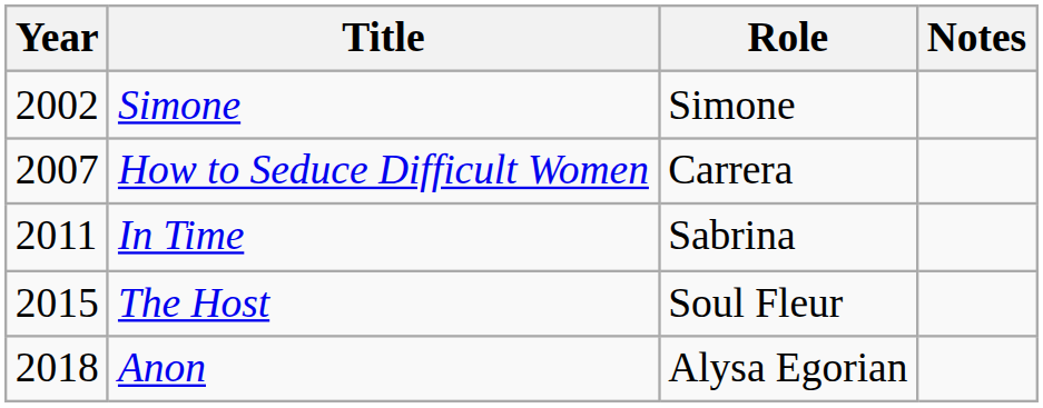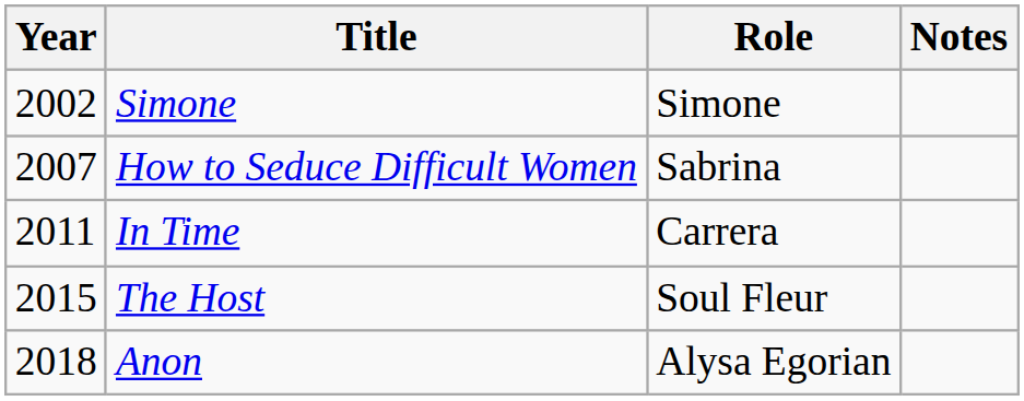 <table class="wikitable sortable">
 <tr>
 <th>Year</th>
 <th>Title</th>
 <th>Role</th>
 <th>Notes</th>
 </tr>
 <tr>
 <td>2002</td>
 <td><em><a href='#'>Simone</a></em></td>
 <td>Simone</td>
 <td></td>
 </tr>
 <tr>
 <td>2007</td>
 <td><em><a href='#'>How to Seduce Difficult Women</a></em></td>
-<td>Carrera</td>
+<td>Sabrina</td>
 <td></td>
 </tr>
 <tr>
 <td>2011</td>
 <td><em><a href='#'>In Time</a></em></td>
-<td>Sabrina</td>
+<td>Carrera</td>
 <td></td>
 </tr>
 <tr>
 <td>2015</td>
 <td><em><a href='#'>The Host</a></em></td>
 <td>Soul Fleur</td>
 <td></td>
 </tr>
 <tr>
 <td>2018</td>
 <td><em><a href='#'>Anon</a></em></td>
 <td>Alysa Egorian</td>
 <td></td>
 </tr>
 </table>
